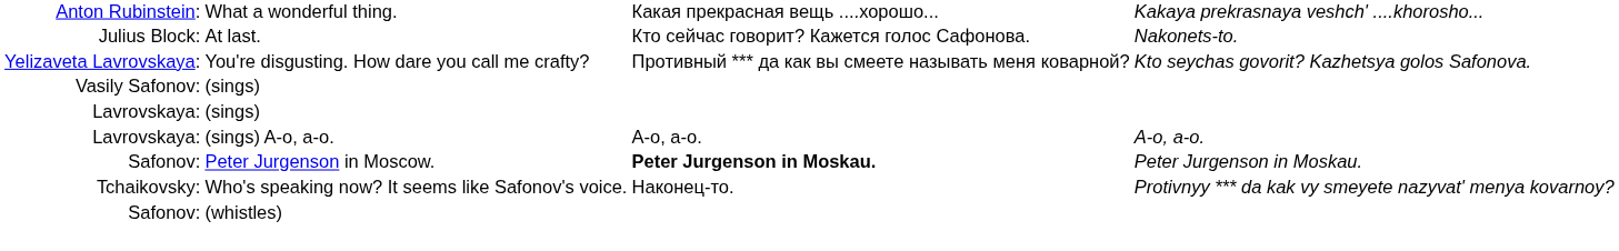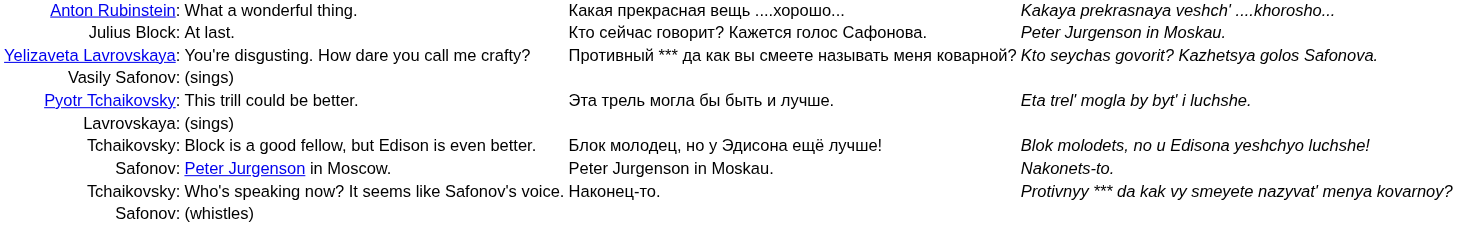 <table>
 <tr>
 <td align="right"><a href='#'>Anton Rubinstein</a>:</td>
 <td>What a wonderful thing.</td>
 <td>Какая прекрасная вещь ....хорошо... </td>
 <td><em>Kakaya prekrasnaya veshch' ....khorosho...</em></td>
 </tr>
 <tr>
 <td align="right">Julius Block:</td>
 <td>At last.</td>
 <td>Кто сейчас говорит? Кажется голос Сафонова.</td>
-<td><em>Nakonets-to.</em></td>
+<td><em>Peter Jurgenson in Moskau.</em></td>
 </tr>
 <tr>
 <td align="right"><a href='#'>Yelizaveta Lavrovskaya</a>:</td>
 <td>You're disgusting. How dare you call me crafty?</td>
 <td>Противный *** да как вы смеете называть меня коварной?</td>
 <td><em>Kto seychas govorit? Kazhetsya golos Safonova.</em></td>
 </tr>
 <tr>
 <td align="right">Vasily Safonov:</td>
 <td>(sings)</td>
 <td></td>
 <td></td>
 </tr>
 <tr>
+<td align="right"><a href='#'>Pyotr Tchaikovsky</a>:</td>
+<td>This trill could be better.</td>
+<td>Эта трель могла бы быть и лучше.</td>
+<td><em>Eta trel' mogla by byt' i luchshe.</em></td>
+</tr>
+<tr>
 <td align="right">Lavrovskaya:</td>
 <td>(sings)</td>
 <td></td>
 <td></td>
 </tr>
 <tr>
-<td align="right">Lavrovskaya:</td>
-<td>(sings) A-o, a-o.</td>
-<td>А-о, а-о.</td>
-<td><em>A-o, a-o.</em></td>
+<td align="right">Tchaikovsky:</td>
+<td>Block is a good fellow, but Edison is even better.</td>
+<td>Блок молодец, но у Эдисона ещё лучше!</td>
+<td><em>Blok molodets, no u Edisona yeshchyo luchshe!</em></td>
 </tr>
 <tr>
 <td align="right">Safonov:</td>
 <td><a href='#'>Peter Jurgenson</a> in Moscow.</td>
-<td><strong>Peter Jurgenson in Moskau. </strong></td>
-<td><em>Peter Jurgenson in Moskau.</em></td>
+<td>Peter Jurgenson in Moskau. </td>
+<td><em>Nakonets-to.</em></td>
 </tr>
 <tr>
 <td align="right">Tchaikovsky:</td>
 <td>Who's speaking now? It seems like Safonov's voice.</td>
 <td>Наконец-то.</td>
 <td><em>Protivnyy *** da kak vy smeyete nazyvat' menya kovarnoy?</em></td>
 </tr>
 <tr>
 <td align="right">Safonov:</td>
 <td>(whistles)</td>
 <td></td>
 <td></td>
 </tr>
 </table>
